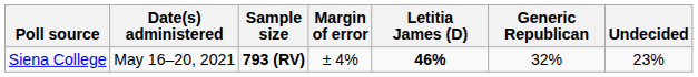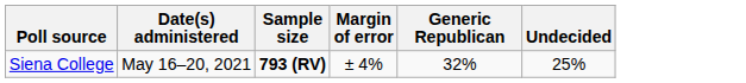 <table class="wikitable" style="font-size:90%;text-align:center;">
 <tr valign=bottom>
 <th>Poll source</th>
 <th>Date(s)<br>administered</th>
 <th>Sample<br>size</th>
 <th>Margin<br>of error</th>
-<th style="width:100px;">Letitia<br>James (D)</th>
 <th style="width:100px;">Generic<br>Republican</th>
 <th>Undecided</th>
 </tr>
 <tr>
 <td style="text-align:left;"><a href='#'>Siena College</a></td>
 <td>May 16–20, 2021</td>
 <td><strong>793 (RV)</strong></td>
 <td>± 4%</td>
-<td><strong>46%</strong></td>
 <td>32%</td>
-<td>23%</td>
+<td>25%</td>
 </tr>
 </table>
